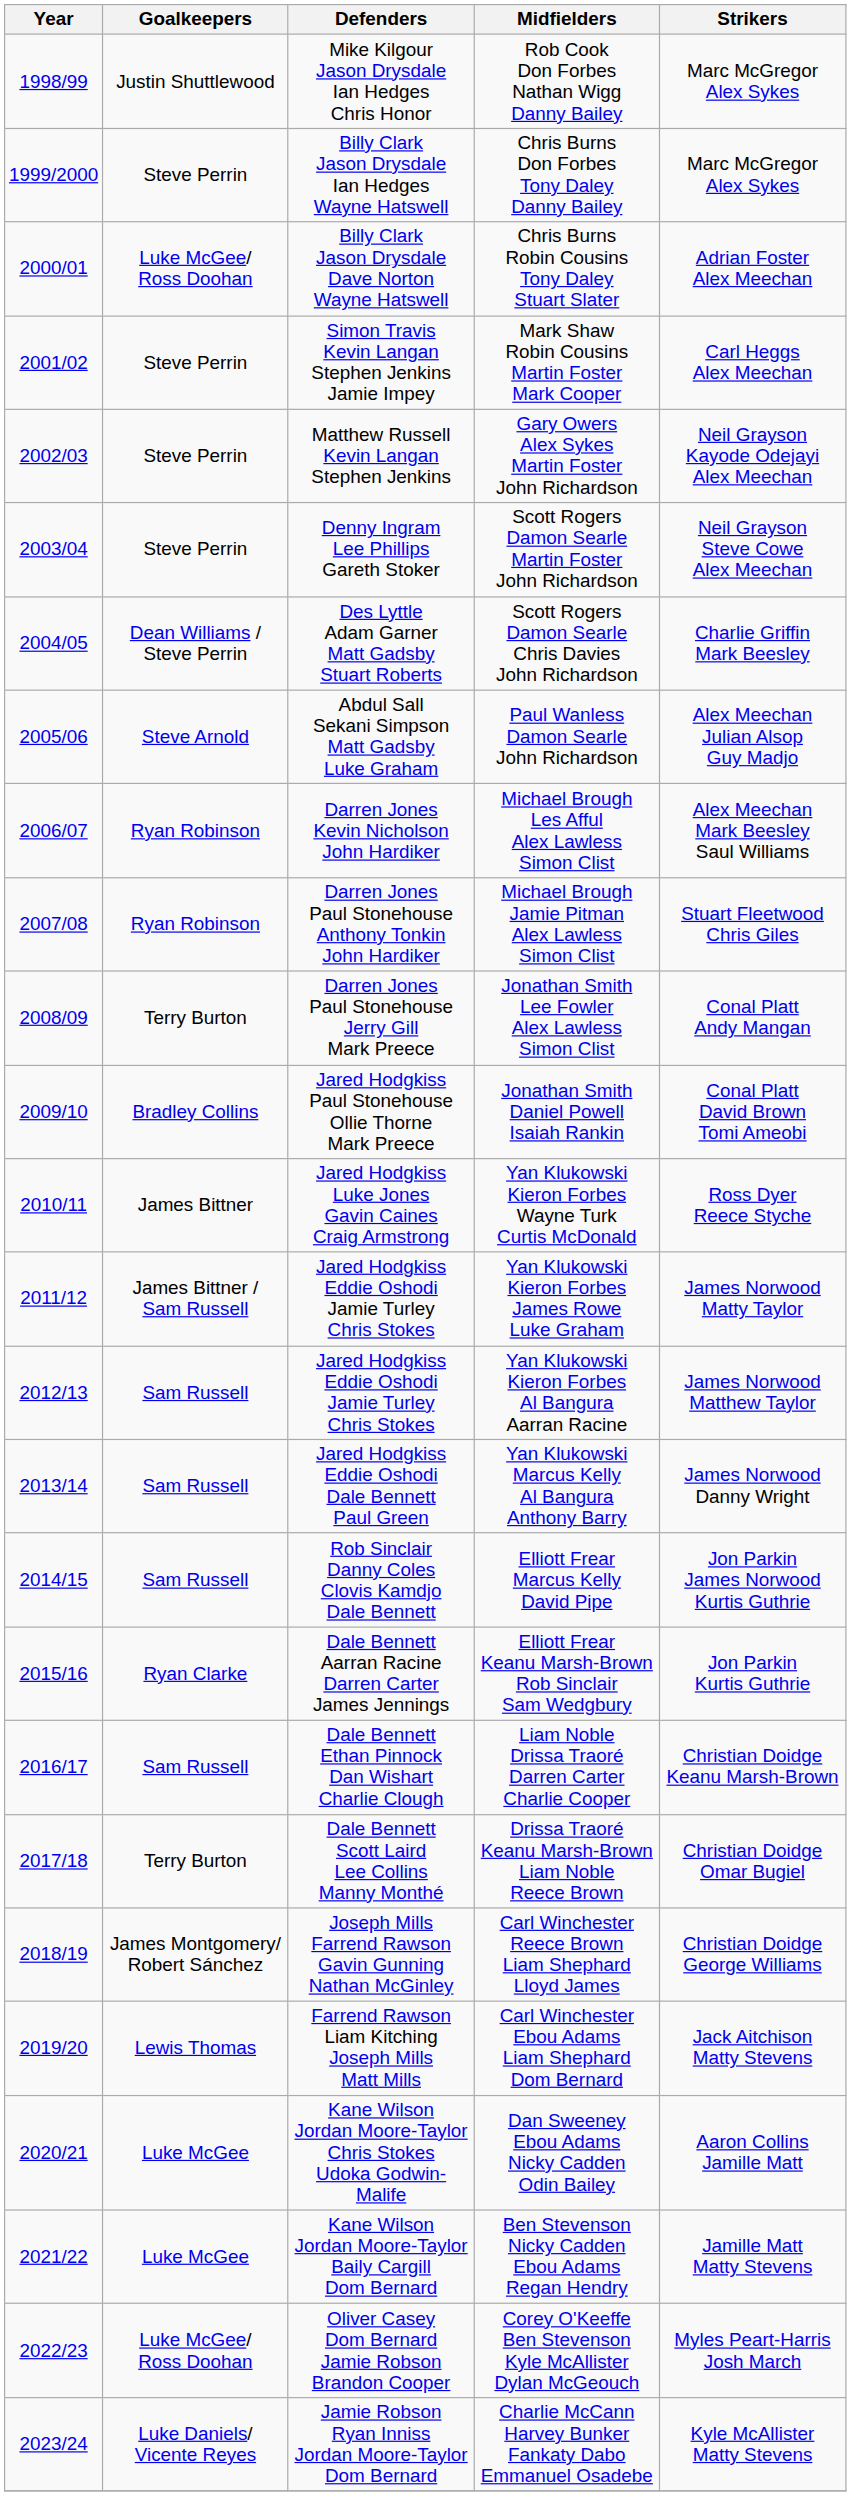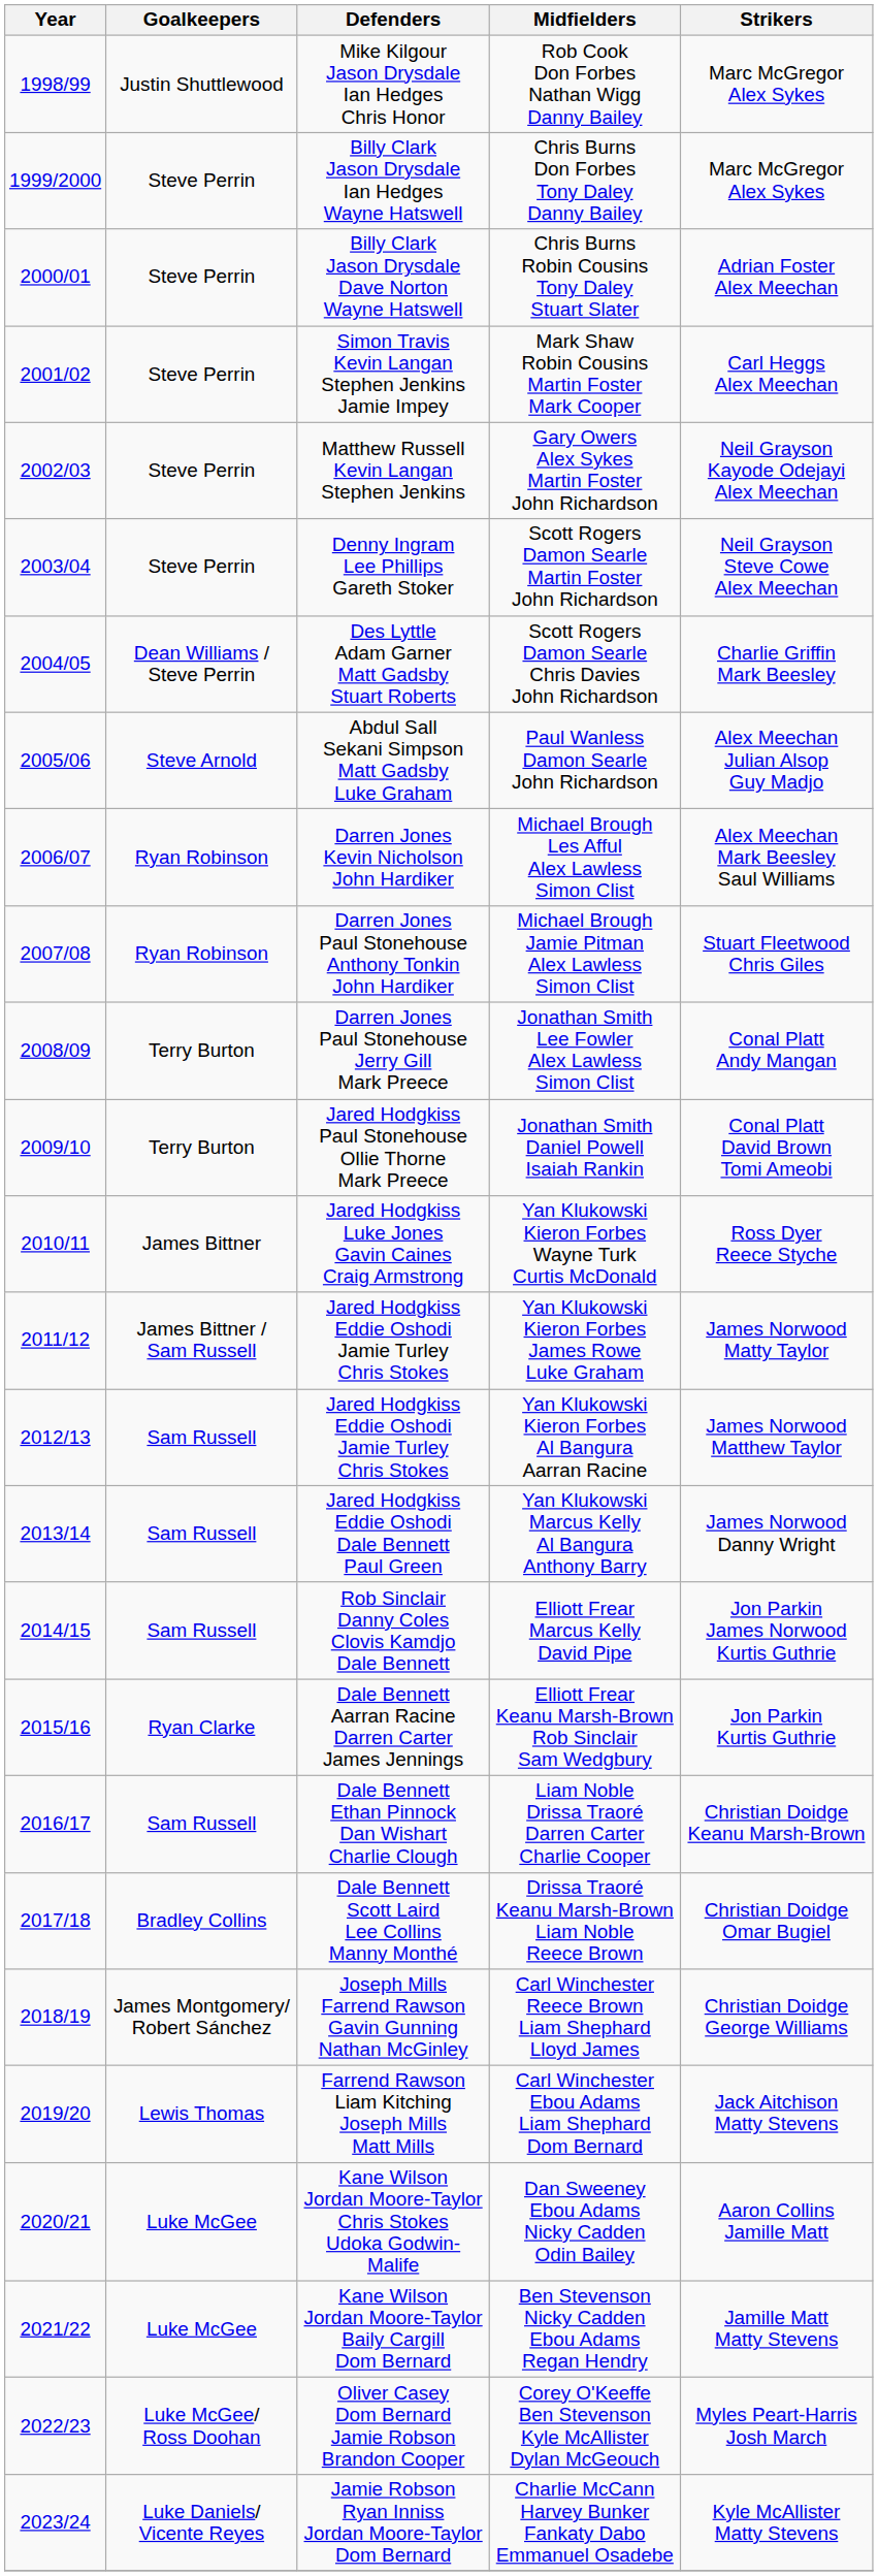 <table class="wikitable">
 <tr>
 <th>Year</th>
 <th width=150>Goalkeepers</th>
 <th width=150>Defenders</th>
 <th width=150>Midfielders</th>
 <th width=150>Strikers</th>
 </tr>
 <tr align="center">
 <td><a href='#'>1998/99</a></td>
 <td>Justin Shuttlewood</td>
 <td>Mike Kilgour<br><a href='#'>Jason Drysdale</a><br>Ian Hedges<br>Chris Honor</td>
 <td>Rob Cook<br>Don Forbes<br>Nathan Wigg<br><a href='#'>Danny Bailey</a></td>
 <td>Marc McGregor<br><a href='#'>Alex Sykes</a></td>
 </tr>
 <tr align="center">
 <td><a href='#'>1999/2000</a></td>
 <td>Steve Perrin</td>
 <td><a href='#'>Billy Clark</a><br><a href='#'>Jason Drysdale</a><br>Ian Hedges<br><a href='#'>Wayne Hatswell</a></td>
 <td>Chris Burns<br>Don Forbes<br><a href='#'>Tony Daley</a><br><a href='#'>Danny Bailey</a></td>
 <td>Marc McGregor<br><a href='#'>Alex Sykes</a></td>
 </tr>
 <tr align="center">
 <td><a href='#'>2000/01</a></td>
-<td><a href='#'>Luke McGee</a>/<br><a href='#'>Ross Doohan</a><br></td>
+<td>Steve Perrin</td>
 <td><a href='#'>Billy Clark</a><br><a href='#'>Jason Drysdale</a><br><a href='#'>Dave Norton</a><br><a href='#'>Wayne Hatswell</a></td>
 <td>Chris Burns<br>Robin Cousins<br><a href='#'>Tony Daley</a><br><a href='#'>Stuart Slater</a></td>
 <td><a href='#'>Adrian Foster</a><br><a href='#'>Alex Meechan</a></td>
 </tr>
 <tr align="center">
 <td><a href='#'>2001/02</a></td>
 <td>Steve Perrin</td>
 <td><a href='#'>Simon Travis</a><br><a href='#'>Kevin Langan</a><br>Stephen Jenkins<br>Jamie Impey</td>
 <td>Mark Shaw<br>Robin Cousins<br><a href='#'>Martin Foster</a><br><a href='#'>Mark Cooper</a></td>
 <td><a href='#'>Carl Heggs</a><br><a href='#'>Alex Meechan</a></td>
 </tr>
 <tr align="center">
 <td><a href='#'>2002/03</a></td>
 <td>Steve Perrin</td>
 <td>Matthew Russell<br><a href='#'>Kevin Langan</a><br>Stephen Jenkins</td>
 <td><a href='#'>Gary Owers</a><br><a href='#'>Alex Sykes</a><br><a href='#'>Martin Foster</a><br>John Richardson</td>
 <td><a href='#'>Neil Grayson</a><br><a href='#'>Kayode Odejayi</a><br><a href='#'>Alex Meechan</a></td>
 </tr>
 <tr align="center">
 <td><a href='#'>2003/04</a></td>
 <td>Steve Perrin</td>
 <td><a href='#'>Denny Ingram</a><br><a href='#'>Lee Phillips</a><br>Gareth Stoker</td>
 <td>Scott Rogers<br><a href='#'>Damon Searle</a><br><a href='#'>Martin Foster</a><br>John Richardson</td>
 <td><a href='#'>Neil Grayson</a><br><a href='#'>Steve Cowe</a><br><a href='#'>Alex Meechan</a></td>
 </tr>
 <tr align="center">
 <td><a href='#'>2004/05</a></td>
 <td><a href='#'>Dean Williams</a> /<br>Steve Perrin</td>
 <td><a href='#'>Des Lyttle</a><br>Adam Garner<br><a href='#'>Matt Gadsby</a><br><a href='#'>Stuart Roberts</a></td>
 <td>Scott Rogers<br><a href='#'>Damon Searle</a><br>Chris Davies<br>John Richardson</td>
 <td><a href='#'>Charlie Griffin</a><br><a href='#'>Mark Beesley</a></td>
 </tr>
 <tr align="center">
 <td><a href='#'>2005/06</a></td>
 <td><a href='#'>Steve Arnold</a></td>
 <td>Abdul Sall<br>Sekani Simpson<br><a href='#'>Matt Gadsby</a><br><a href='#'>Luke Graham</a></td>
 <td><a href='#'>Paul Wanless</a><br><a href='#'>Damon Searle</a><br>John Richardson</td>
 <td><a href='#'>Alex Meechan</a><br><a href='#'>Julian Alsop</a><br><a href='#'>Guy Madjo</a></td>
 </tr>
 <tr align="center">
 <td><a href='#'>2006/07</a></td>
 <td><a href='#'>Ryan Robinson</a></td>
 <td><a href='#'>Darren Jones</a><br><a href='#'>Kevin Nicholson</a><br><a href='#'>John Hardiker</a></td>
 <td><a href='#'>Michael Brough</a><br><a href='#'>Les Afful</a><br><a href='#'>Alex Lawless</a><br><a href='#'>Simon Clist</a></td>
 <td><a href='#'>Alex Meechan</a><br><a href='#'>Mark Beesley</a><br>Saul Williams</td>
 </tr>
 <tr align="center">
 <td><a href='#'>2007/08</a></td>
 <td><a href='#'>Ryan Robinson</a></td>
 <td><a href='#'>Darren Jones</a><br>Paul Stonehouse<br><a href='#'>Anthony Tonkin</a><br><a href='#'>John Hardiker</a></td>
 <td><a href='#'>Michael Brough</a><br><a href='#'>Jamie Pitman</a><br><a href='#'>Alex Lawless</a><br><a href='#'>Simon Clist</a></td>
 <td><a href='#'>Stuart Fleetwood</a><br><a href='#'>Chris Giles</a></td>
 </tr>
 <tr align="center">
 <td><a href='#'>2008/09</a></td>
 <td>Terry Burton</td>
 <td><a href='#'>Darren Jones</a><br>Paul Stonehouse<br><a href='#'>Jerry Gill</a><br>Mark Preece</td>
 <td><a href='#'>Jonathan Smith</a><br><a href='#'>Lee Fowler</a><br><a href='#'>Alex Lawless</a><br><a href='#'>Simon Clist</a></td>
 <td><a href='#'>Conal Platt</a><br><a href='#'>Andy Mangan</a></td>
 </tr>
 <tr align="center">
 <td><a href='#'>2009/10</a></td>
-<td><a href='#'>Bradley Collins</a></td>
+<td>Terry Burton</td>
 <td><a href='#'>Jared Hodgkiss</a><br>Paul Stonehouse<br>Ollie Thorne<br>Mark Preece</td>
 <td><a href='#'>Jonathan Smith</a><br><a href='#'>Daniel Powell</a><br><a href='#'>Isaiah Rankin</a></td>
 <td><a href='#'>Conal Platt</a><br><a href='#'>David Brown</a><br><a href='#'>Tomi Ameobi</a></td>
 </tr>
 <tr align="center">
 <td><a href='#'>2010/11</a></td>
 <td>James Bittner</td>
 <td><a href='#'>Jared Hodgkiss</a><br><a href='#'>Luke Jones</a><br><a href='#'>Gavin Caines</a><br><a href='#'>Craig Armstrong</a></td>
 <td><a href='#'>Yan Klukowski</a><br><a href='#'>Kieron Forbes</a><br>Wayne Turk<br><a href='#'>Curtis McDonald</a></td>
 <td><a href='#'>Ross Dyer</a><br><a href='#'>Reece Styche</a></td>
 </tr>
 <tr align="center">
 <td><a href='#'>2011/12</a></td>
 <td>James Bittner /<br><a href='#'>Sam Russell</a></td>
 <td><a href='#'>Jared Hodgkiss</a><br><a href='#'>Eddie Oshodi</a><br>Jamie Turley<br><a href='#'>Chris Stokes</a></td>
 <td><a href='#'>Yan Klukowski</a><br><a href='#'>Kieron Forbes</a><br><a href='#'>James Rowe</a><br><a href='#'>Luke Graham</a></td>
 <td><a href='#'>James Norwood</a><br><a href='#'>Matty Taylor</a></td>
 </tr>
 <tr align="center">
 <td><a href='#'>2012/13</a></td>
 <td><a href='#'>Sam Russell</a></td>
 <td><a href='#'>Jared Hodgkiss</a><br><a href='#'>Eddie Oshodi</a><br><a href='#'>Jamie Turley</a><br><a href='#'>Chris Stokes</a></td>
 <td><a href='#'>Yan Klukowski</a><br><a href='#'>Kieron Forbes</a><br><a href='#'>Al Bangura</a><br>Aarran Racine</td>
 <td><a href='#'>James Norwood</a><br><a href='#'>Matthew Taylor</a></td>
 </tr>
 <tr align="center">
 <td><a href='#'>2013/14</a></td>
 <td><a href='#'>Sam Russell</a></td>
 <td><a href='#'>Jared Hodgkiss</a><br><a href='#'>Eddie Oshodi</a><br><a href='#'>Dale Bennett</a><br><a href='#'>Paul Green</a></td>
 <td><a href='#'>Yan Klukowski</a><br><a href='#'>Marcus Kelly</a><br><a href='#'>Al Bangura</a><br><a href='#'>Anthony Barry</a></td>
 <td><a href='#'>James Norwood</a><br>Danny Wright</td>
 </tr>
 <tr align=center>
 <td><a href='#'>2014/15</a></td>
 <td><a href='#'>Sam Russell</a></td>
 <td><a href='#'>Rob Sinclair</a><br><a href='#'>Danny Coles</a><br><a href='#'>Clovis Kamdjo</a><br><a href='#'>Dale Bennett</a></td>
 <td><a href='#'>Elliott Frear</a><br><a href='#'>Marcus Kelly</a><br><a href='#'>David Pipe</a></td>
 <td><a href='#'>Jon Parkin</a><br><a href='#'>James Norwood</a><br><a href='#'>Kurtis Guthrie</a></td>
 </tr>
 <tr align=center>
 <td><a href='#'>2015/16</a></td>
 <td><a href='#'>Ryan Clarke</a></td>
 <td><a href='#'>Dale Bennett</a><br>Aarran Racine<br><a href='#'>Darren Carter</a><br>James Jennings</td>
 <td><a href='#'>Elliott Frear</a><br><a href='#'>Keanu Marsh-Brown</a><br><a href='#'>Rob Sinclair</a><br><a href='#'>Sam Wedgbury</a></td>
 <td><a href='#'>Jon Parkin</a><br><a href='#'>Kurtis Guthrie</a></td>
 </tr>
 <tr align=center>
 <td><a href='#'>2016/17</a></td>
 <td><a href='#'>Sam Russell</a></td>
 <td><a href='#'>Dale Bennett</a><br><a href='#'>Ethan Pinnock</a><br><a href='#'>Dan Wishart</a><br><a href='#'>Charlie Clough</a></td>
 <td><a href='#'>Liam Noble</a><br><a href='#'>Drissa Traoré</a><br><a href='#'>Darren Carter</a><br><a href='#'>Charlie Cooper</a></td>
 <td><a href='#'>Christian Doidge</a><br><a href='#'>Keanu Marsh-Brown</a></td>
 </tr>
 <tr align=center>
 <td><a href='#'>2017/18</a></td>
-<td>Terry Burton</td>
+<td><a href='#'>Bradley Collins</a></td>
 <td><a href='#'>Dale Bennett</a><br><a href='#'>Scott Laird</a><br><a href='#'>Lee Collins</a><br><a href='#'>Manny Monthé</a></td>
 <td><a href='#'>Drissa Traoré</a><br><a href='#'>Keanu Marsh-Brown</a><br><a href='#'>Liam Noble</a><br><a href='#'>Reece Brown</a></td>
 <td><a href='#'>Christian Doidge</a><br><a href='#'>Omar Bugiel</a></td>
 </tr>
 <tr align=center>
 <td><a href='#'>2018/19</a></td>
 <td>James Montgomery/<br>Robert Sánchez</td>
 <td><a href='#'>Joseph Mills</a><br><a href='#'>Farrend Rawson</a><br><a href='#'>Gavin Gunning</a><br><a href='#'>Nathan McGinley</a></td>
 <td><a href='#'>Carl Winchester</a><br><a href='#'>Reece Brown</a><br><a href='#'>Liam Shephard</a><br><a href='#'>Lloyd James</a></td>
 <td><a href='#'>Christian Doidge</a><br><a href='#'>George Williams</a></td>
 </tr>
 <tr align=center>
 <td><a href='#'>2019/20</a></td>
 <td><a href='#'>Lewis Thomas</a></td>
 <td><a href='#'>Farrend Rawson</a><br>Liam Kitching<br><a href='#'>Joseph Mills</a><br><a href='#'>Matt Mills</a></td>
 <td><a href='#'>Carl Winchester</a><br><a href='#'>Ebou Adams</a><br><a href='#'>Liam Shephard</a><br><a href='#'>Dom Bernard</a></td>
 <td><a href='#'>Jack Aitchison</a><br><a href='#'>Matty Stevens</a></td>
 </tr>
 <tr align=center>
 <td><a href='#'>2020/21</a></td>
 <td><a href='#'>Luke McGee</a></td>
 <td><a href='#'>Kane Wilson</a><br><a href='#'>Jordan Moore-Taylor</a><br><a href='#'>Chris Stokes</a><br><a href='#'>Udoka Godwin-Malife</a></td>
 <td><a href='#'>Dan Sweeney</a><br><a href='#'>Ebou Adams</a><br><a href='#'>Nicky Cadden</a><br><a href='#'>Odin Bailey</a></td>
 <td><a href='#'>Aaron Collins</a><br><a href='#'>Jamille Matt</a></td>
 </tr>
 <tr align=center>
 <td><a href='#'>2021/22</a></td>
 <td><a href='#'>Luke McGee</a></td>
 <td><a href='#'>Kane Wilson</a><br><a href='#'>Jordan Moore-Taylor</a><br><a href='#'>Baily Cargill</a><br><a href='#'>Dom Bernard</a></td>
 <td><a href='#'>Ben Stevenson</a><br><a href='#'>Nicky Cadden</a><br><a href='#'>Ebou Adams</a><br><a href='#'>Regan Hendry</a></td>
 <td><a href='#'>Jamille Matt</a><br><a href='#'>Matty Stevens</a></td>
 </tr>
 <tr align=center>
 <td><a href='#'>2022/23</a></td>
 <td><a href='#'>Luke McGee</a>/<br><a href='#'>Ross Doohan</a><br></td>
 <td><a href='#'>Oliver Casey</a><br><a href='#'>Dom Bernard</a><br><a href='#'>Jamie Robson</a><br><a href='#'>Brandon Cooper</a></td>
 <td><a href='#'>Corey O'Keeffe</a><br><a href='#'>Ben Stevenson</a><br><a href='#'>Kyle McAllister</a><br><a href='#'>Dylan McGeouch</a></td>
 <td><a href='#'>Myles Peart-Harris</a><br><a href='#'>Josh March</a></td>
 </tr>
 <tr align=center>
 <td><a href='#'>2023/24</a></td>
 <td><a href='#'>Luke Daniels</a>/<br><a href='#'>Vicente Reyes</a></td>
 <td><a href='#'>Jamie Robson</a><br><a href='#'>Ryan Inniss</a><br><a href='#'>Jordan Moore-Taylor</a><br><a href='#'>Dom Bernard</a></td>
 <td><a href='#'>Charlie McCann</a><br><a href='#'>Harvey Bunker</a><br><a href='#'>Fankaty Dabo</a><br><a href='#'>Emmanuel Osadebe</a></td>
 <td><a href='#'>Kyle McAllister</a><br><a href='#'>Matty Stevens</a></td>
 </tr>
 <tr align=center>
 </tr>
 </table>
